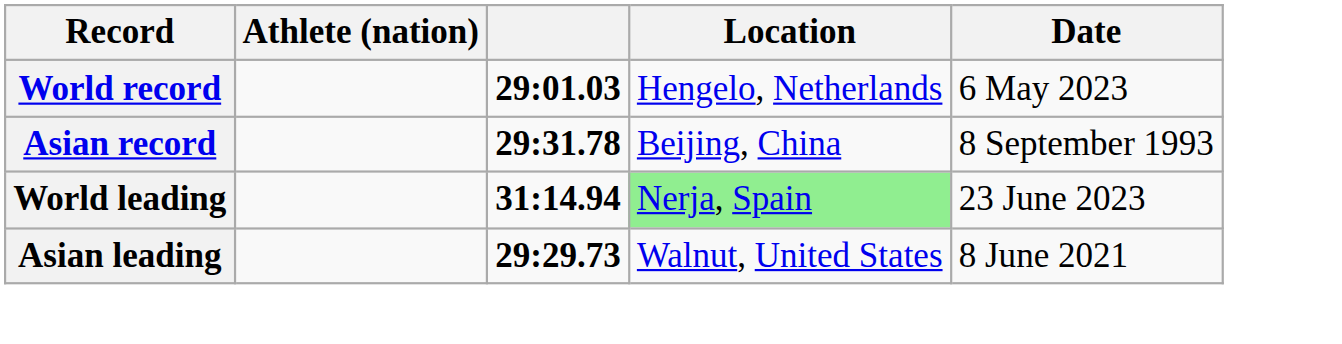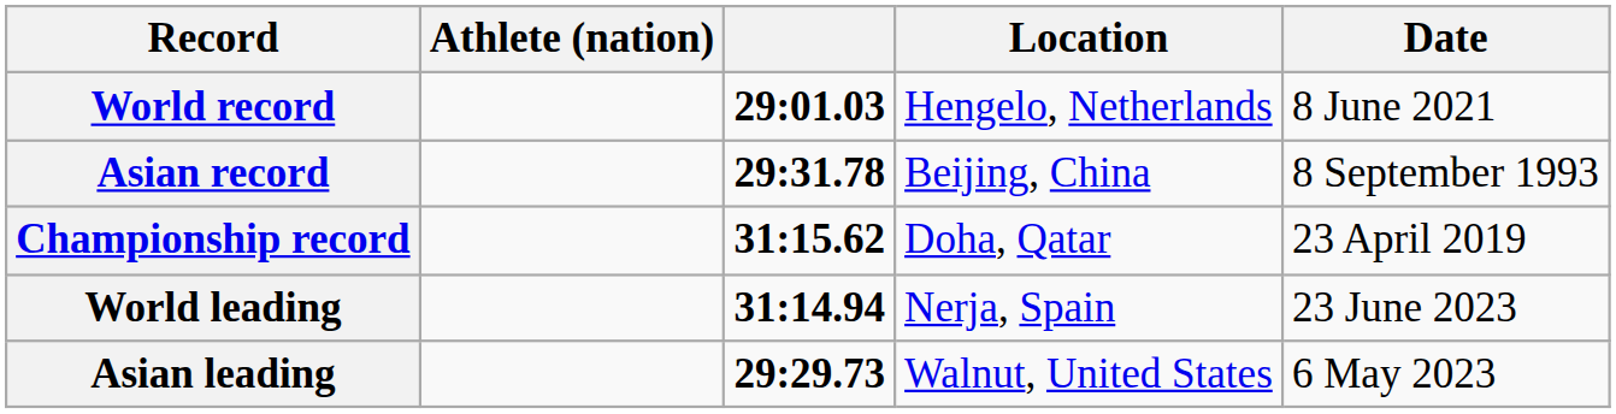 <table class="wikitable">
 <tr>
 <th scope="col">Record</th>
 <th scope="col">Athlete (nation)</th>
 <th scope="col"></th>
 <th scope="col">Location</th>
 <th scope="col">Date</th>
 </tr>
 <tr>
 <th scope="row"><a href='#'>World record</a></th>
 <td></td>
 <td align="center"><strong>29:01.03</strong></td>
 <td><a href='#'>Hengelo</a>, <a href='#'>Netherlands</a></td>
-<td>6 May 2023</td>
+<td>8 June 2021</td>
 </tr>
 <tr>
 <th scope="row"><a href='#'>Asian record</a></th>
 <td></td>
 <td align="center"><strong>29:31.78</strong></td>
 <td><a href='#'>Beijing</a>, <a href='#'>China</a></td>
 <td>8 September 1993</td>
 </tr>
 <tr>
+<th><a href='#'>Championship record</a></th>
+<td></td>
+<td align="center"><strong>31:15.62</strong></td>
+<td><a href='#'>Doha</a>, <a href='#'>Qatar</a></td>
+<td>23 April 2019</td>
+</tr>
+<tr>
 <th scope="row">World leading</th>
 <td></td>
 <td align="center"><strong>31:14.94</strong></td>
-<td style="background: lightgreen;"><a href='#'>Nerja</a>, <a href='#'>Spain</a></td>
+<td><a href='#'>Nerja</a>, <a href='#'>Spain</a></td>
 <td>23 June 2023</td>
 </tr>
 <tr>
 <th scope="row">Asian leading</th>
 <td></td>
 <td align="center"><strong>29:29.73</strong></td>
 <td><a href='#'>Walnut</a>, <a href='#'>United States</a></td>
-<td>8 June 2021</td>
+<td>6 May 2023</td>
 </tr>
 </table>
